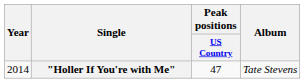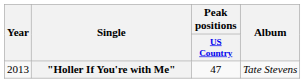 <table class="wikitable plainrowheaders" style="text-align:center;">
 <tr>
 <th rowspan="2">Year</th>
 <th rowspan="2" style="width:14em;">Single</th>
 <th colspan="1">Peak positions</th>
 <th rowspan="2">Album</th>
 </tr>
 <tr style="font-size:smaller;">
 <th width="65"><a href='#'>US Country</a></th>
 </tr>
 <tr>
-<td>2014</td>
+<td>2013</td>
 <th scope="row">"Holler If You're with Me"</th>
 <td>47</td>
 <td align="left"><em>Tate Stevens</em></td>
 </tr>
 </table>
